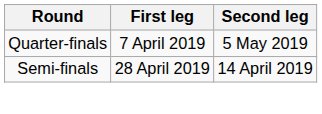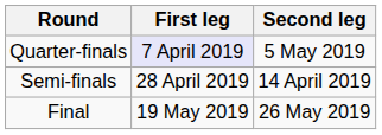 <table class="wikitable" style="text-align:center">
 <tr>
 <th>Round</th>
 <th>First leg</th>
 <th>Second leg</th>
 </tr>
 <tr>
 <td>Quarter-finals</td>
-<td>7 April 2019</td>
+<td style="background: lavender;">7 April 2019</td>
 <td>5 May 2019</td>
 </tr>
 <tr>
 <td>Semi-finals</td>
 <td>28 April 2019</td>
 <td>14 April 2019</td>
 </tr>
+<tr>
+<td>Final</td>
+<td>19 May 2019</td>
+<td>26 May 2019</td>
+</tr>
 </table>
